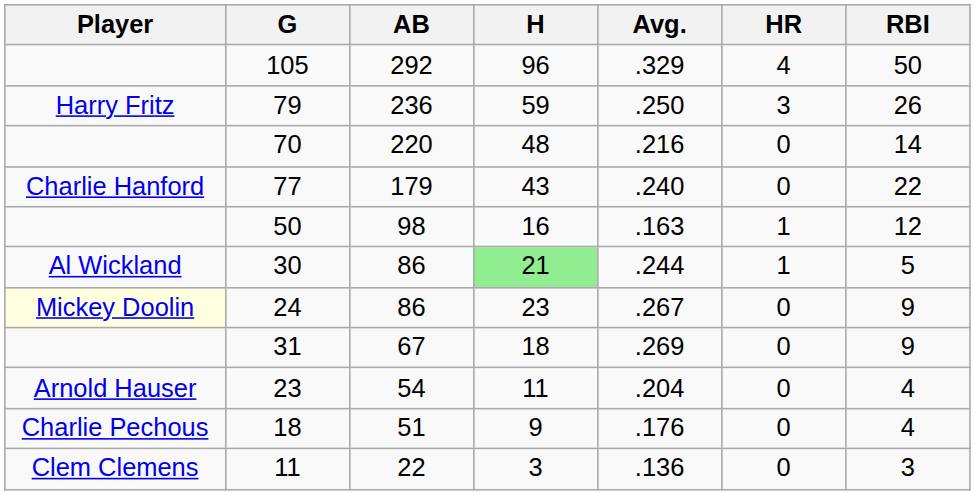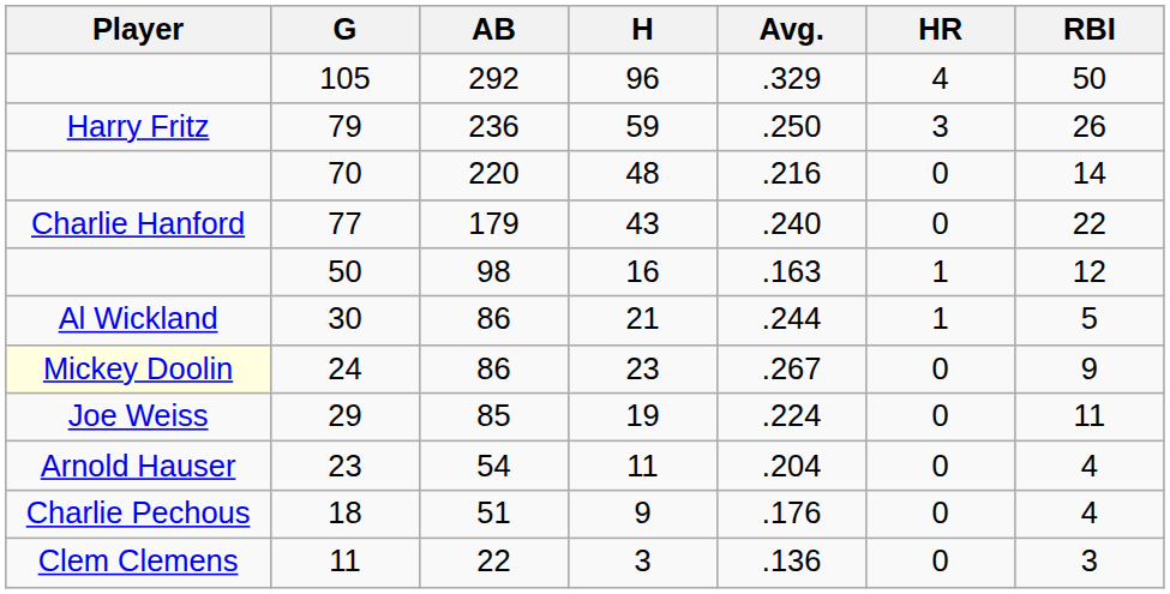 <table class="wikitable sortable">
 <tr>
 <th bgcolor="#DDDDFF" width="16%">Player</th>
 <th bgcolor="#DDDDFF" width="9%">G</th>
 <th bgcolor="#DDDDFF" width="9%">AB</th>
 <th bgcolor="#DDDDFF" width="9%">H</th>
 <th bgcolor="#DDDDFF" width="9%">Avg.</th>
 <th bgcolor="#DDDDFF" width="9%">HR</th>
 <th bgcolor="#DDDDFF" width="9%">RBI</th>
 </tr>
 <tr align="center">
 <td></td>
 <td>105</td>
 <td>292</td>
 <td>96</td>
 <td>.329</td>
 <td>4</td>
 <td>50</td>
 </tr>
 <tr align="center">
 <td><a href='#'>Harry Fritz</a></td>
 <td>79</td>
 <td>236</td>
 <td>59</td>
 <td>.250</td>
 <td>3</td>
 <td>26</td>
 </tr>
 <tr align="center">
 <td></td>
 <td>70</td>
 <td>220</td>
 <td>48</td>
 <td>.216</td>
 <td>0</td>
 <td>14</td>
 </tr>
 <tr align="center">
 <td><a href='#'>Charlie Hanford</a></td>
 <td>77</td>
 <td>179</td>
 <td>43</td>
 <td>.240</td>
 <td>0</td>
 <td>22</td>
 </tr>
 <tr align="center">
 <td></td>
 <td>50</td>
 <td>98</td>
 <td>16</td>
 <td>.163</td>
 <td>1</td>
 <td>12</td>
 </tr>
 <tr align="center">
 <td><a href='#'>Al Wickland</a></td>
 <td>30</td>
 <td>86</td>
-<td style="background: lightgreen;">21</td>
+<td>21</td>
 <td>.244</td>
 <td>1</td>
 <td>5</td>
 </tr>
 <tr align="center">
 <td style="background: lightyellow;"><a href='#'>Mickey Doolin</a></td>
 <td>24</td>
 <td>86</td>
 <td>23</td>
 <td>.267</td>
 <td>0</td>
 <td>9</td>
 </tr>
 <tr align="center">
-<td></td>
-<td>31</td>
-<td>67</td>
-<td>18</td>
-<td>.269</td>
+<td><a href='#'>Joe Weiss</a></td>
+<td>29</td>
+<td>85</td>
+<td>19</td>
+<td>.224</td>
 <td>0</td>
-<td>9</td>
+<td>11</td>
 </tr>
 <tr align="center">
 <td><a href='#'>Arnold Hauser</a></td>
 <td>23</td>
 <td>54</td>
 <td>11</td>
 <td>.204</td>
 <td>0</td>
 <td>4</td>
 </tr>
 <tr align="center">
 <td><a href='#'>Charlie Pechous</a></td>
 <td>18</td>
 <td>51</td>
 <td>9</td>
 <td>.176</td>
 <td>0</td>
 <td>4</td>
 </tr>
 <tr align="center">
 <td><a href='#'>Clem Clemens</a></td>
 <td>11</td>
 <td>22</td>
 <td>3</td>
 <td>.136</td>
 <td>0</td>
 <td>3</td>
 </tr>
 </table>
